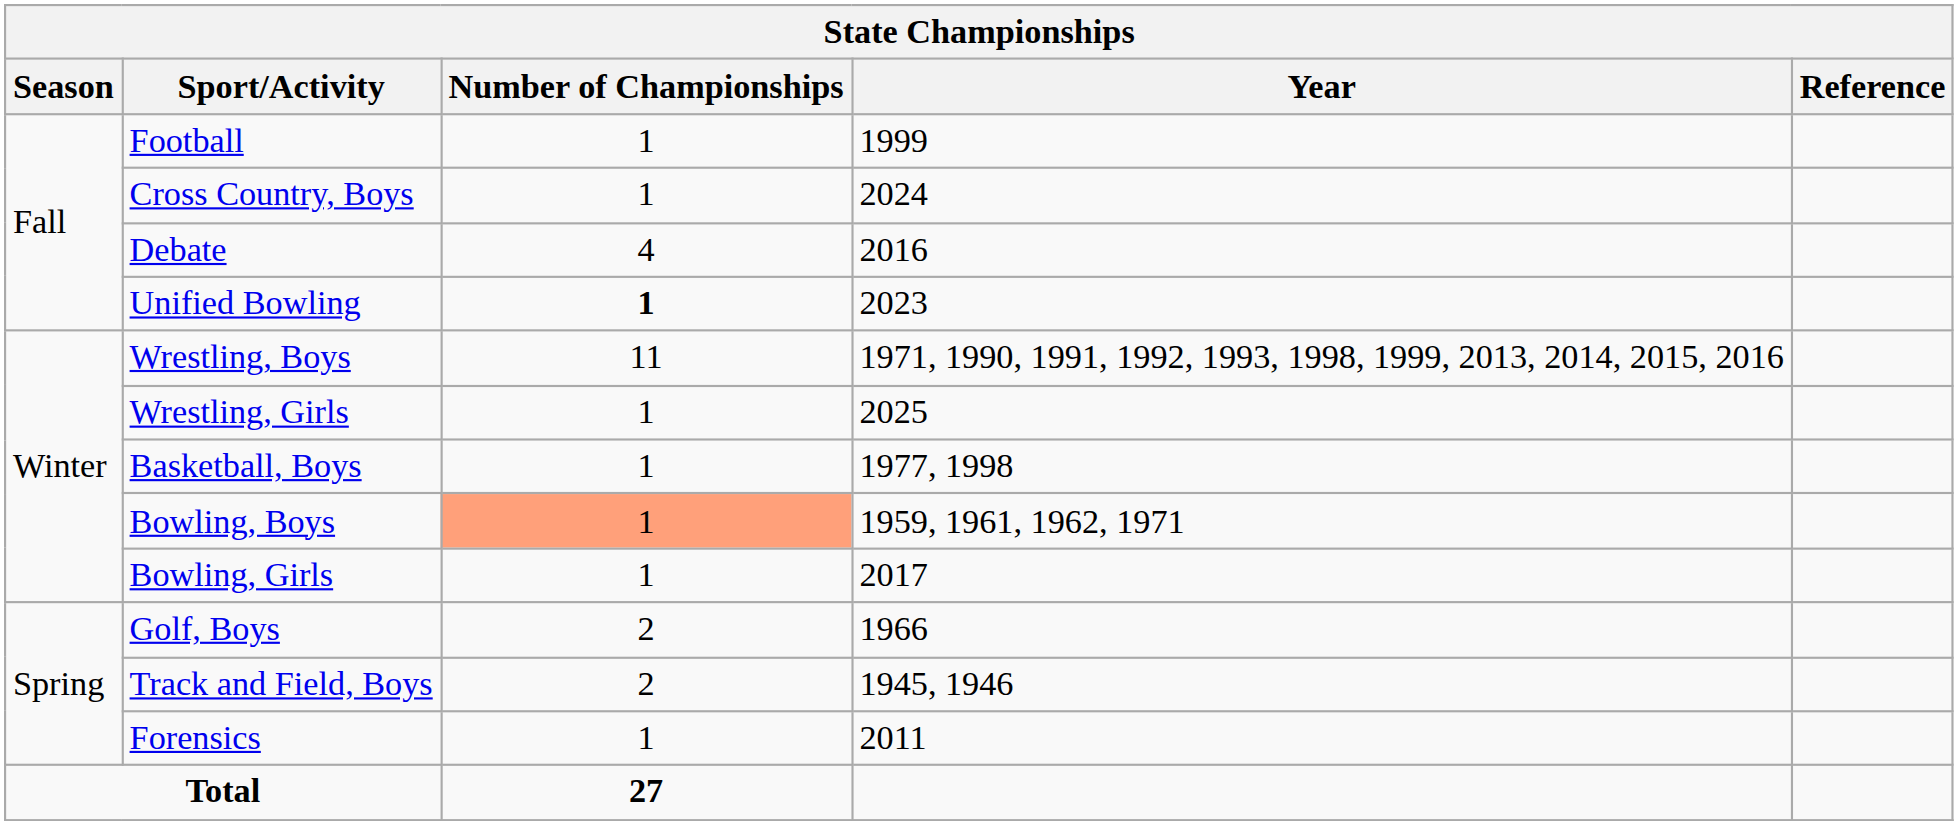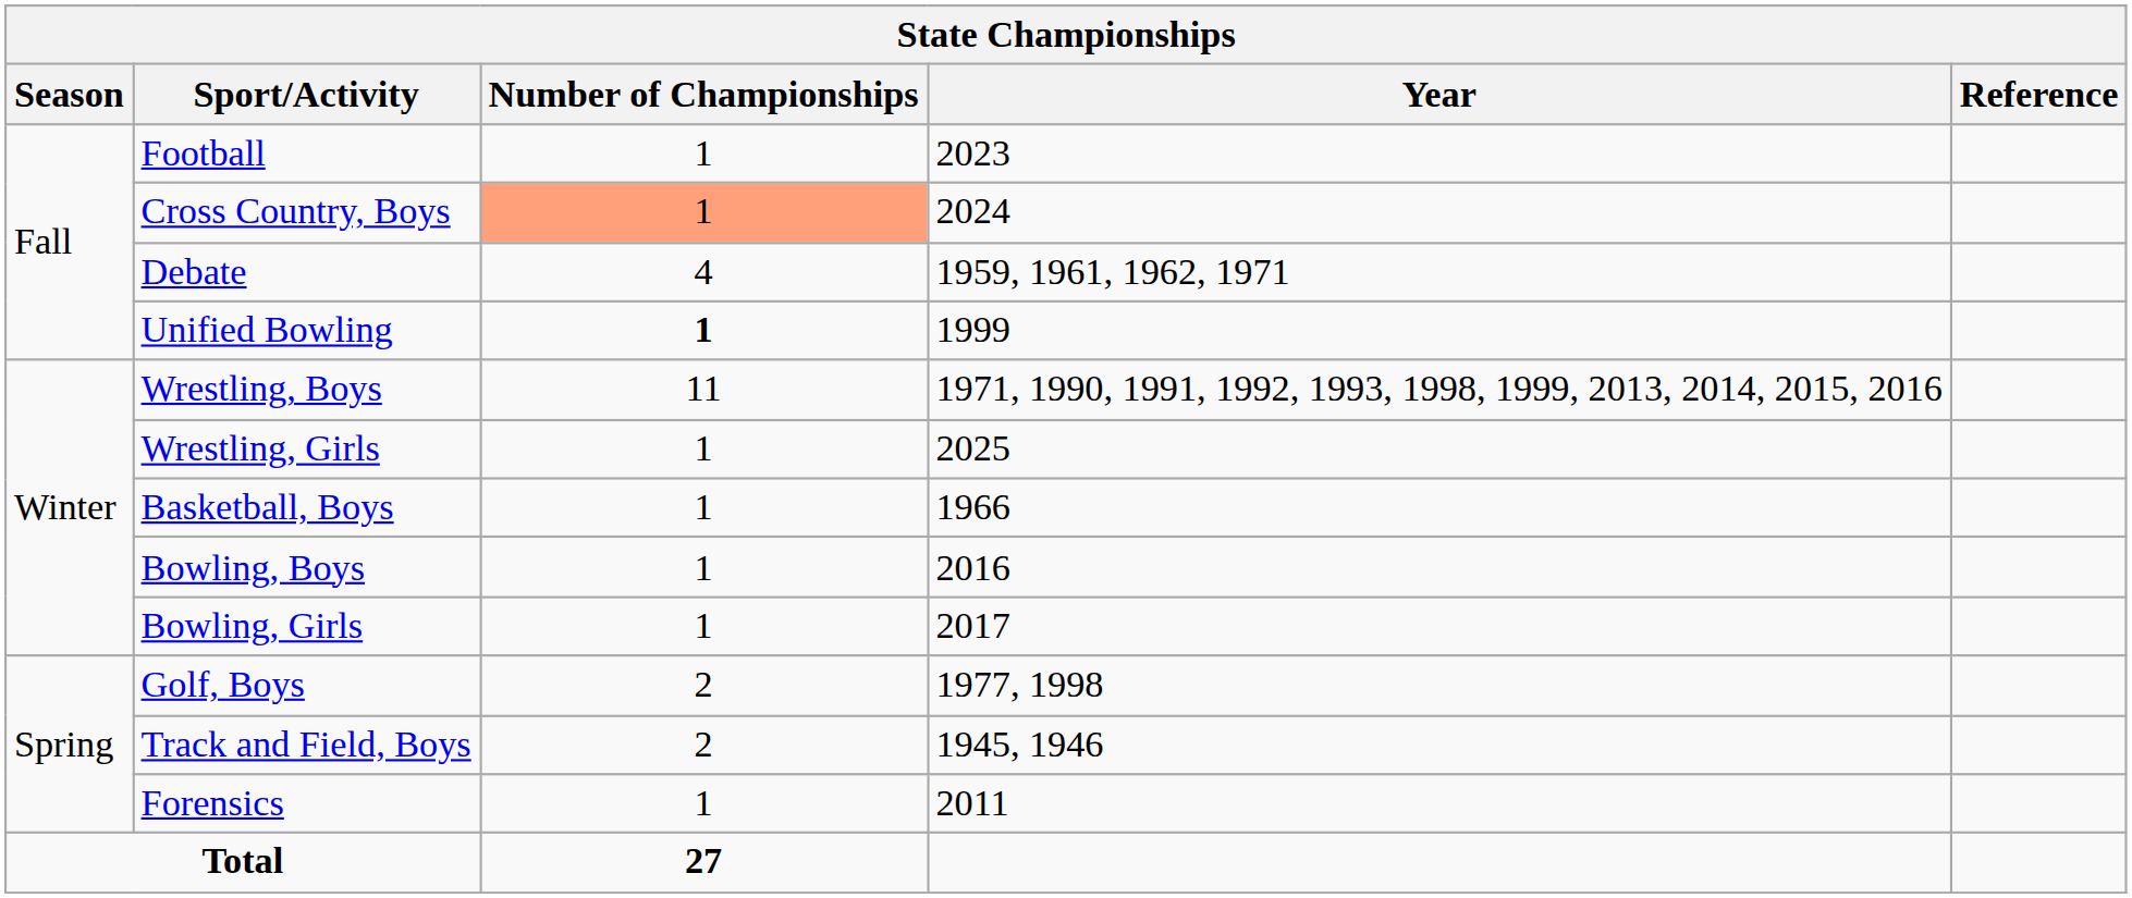 <table class="wikitable">
 <tr>
 <th colspan="5">State Championships</th>
 </tr>
 <tr>
 <th>Season</th>
 <th>Sport/Activity</th>
 <th>Number of Championships</th>
 <th>Year</th>
 <th>Reference</th>
 </tr>
 <tr>
 <td rowspan="4">Fall</td>
 <td><a href='#'>Football</a></td>
 <td align="center">1</td>
-<td>1999</td>
+<td>2023</td>
 <td align="center"></td>
 </tr>
 <tr>
 <td><a href='#'>Cross Country, Boys</a></td>
-<td align="center">1</td>
+<td align="center" style="background: lightsalmon;">1</td>
 <td>2024</td>
 <td align="center"></td>
 </tr>
 <tr>
 <td><a href='#'>Debate</a></td>
 <td align="center">4</td>
-<td>2016</td>
+<td>1959, 1961, 1962, 1971</td>
 <td align="center"></td>
 </tr>
 <tr>
 <td><a href='#'>Unified Bowling</a></td>
 <td align="center"><strong>1</strong></td>
-<td>2023</td>
+<td>1999</td>
 <td align="center"></td>
 </tr>
 <tr>
 <td rowspan="5">Winter</td>
 <td><a href='#'>Wrestling, Boys</a></td>
 <td align="center">11</td>
 <td>1971, 1990, 1991, 1992, 1993, 1998, 1999, 2013, 2014, 2015, 2016</td>
 <td align="center"></td>
 </tr>
 <tr>
 <td><a href='#'>Wrestling, Girls</a></td>
 <td align="center">1</td>
 <td>2025</td>
 <td align="center"></td>
 </tr>
 <tr>
 <td><a href='#'>Basketball, Boys</a></td>
 <td align="center">1</td>
-<td>1977, 1998</td>
+<td>1966</td>
 <td align="center"></td>
 </tr>
 <tr>
 <td><a href='#'>Bowling, Boys</a></td>
-<td align="center" style="background: lightsalmon;">1</td>
-<td>1959, 1961, 1962, 1971</td>
+<td align="center">1</td>
+<td>2016</td>
 <td align="center"></td>
 </tr>
 <tr>
 <td><a href='#'>Bowling, Girls</a></td>
 <td align="center">1</td>
 <td>2017</td>
 <td align="center"></td>
 </tr>
 <tr>
 <td rowspan="3">Spring</td>
 <td><a href='#'>Golf, Boys</a></td>
 <td align="center">2</td>
-<td>1966</td>
+<td>1977, 1998</td>
 <td align="center"></td>
 </tr>
 <tr>
 <td><a href='#'>Track and Field, Boys</a></td>
 <td align="center">2</td>
 <td>1945, 1946</td>
 <td align="center"></td>
 </tr>
 <tr>
 <td><a href='#'>Forensics</a></td>
 <td align="center">1</td>
 <td>2011</td>
 <td align="center"></td>
 </tr>
 <tr>
 <td align="center" colspan="2"><strong>Total</strong></td>
 <td align="center"><strong>27</strong></td>
 <td></td>
 <td></td>
 </tr>
 <tr>
 </tr>
 </table>
